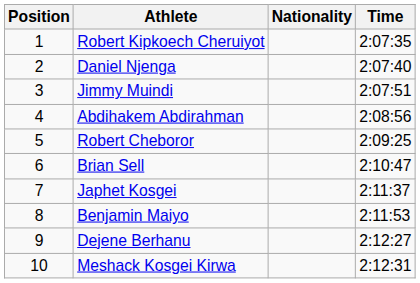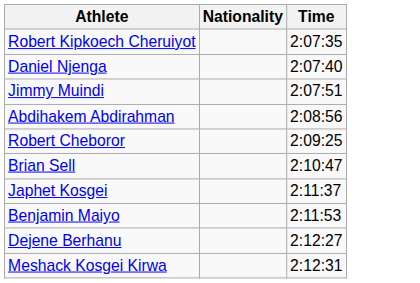 <table class="wikitable sortable">
 <tr>
-<th>Position</th>
 <th>Athlete</th>
 <th>Nationality</th>
 <th>Time</th>
 </tr>
 <tr>
-<td style="text-align:center">1</td>
 <td><a href='#'>Robert Kipkoech Cheruiyot</a></td>
 <td></td>
 <td>2:07:35</td>
 </tr>
 <tr>
-<td style="text-align:center">2</td>
 <td><a href='#'>Daniel Njenga</a></td>
 <td></td>
 <td>2:07:40</td>
 </tr>
 <tr>
-<td style="text-align:center">3</td>
 <td><a href='#'>Jimmy Muindi</a></td>
 <td></td>
 <td>2:07:51</td>
 </tr>
 <tr>
-<td style="text-align:center">4</td>
 <td><a href='#'>Abdihakem Abdirahman</a></td>
 <td></td>
 <td>2:08:56</td>
 </tr>
 <tr>
-<td style="text-align:center">5</td>
 <td><a href='#'>Robert Cheboror</a></td>
 <td></td>
 <td>2:09:25</td>
 </tr>
 <tr>
-<td style="text-align:center">6</td>
 <td><a href='#'>Brian Sell</a></td>
 <td></td>
 <td>2:10:47</td>
 </tr>
 <tr>
-<td style="text-align:center">7</td>
 <td><a href='#'>Japhet Kosgei</a></td>
 <td></td>
 <td>2:11:37</td>
 </tr>
 <tr>
-<td style="text-align:center">8</td>
 <td><a href='#'>Benjamin Maiyo</a></td>
 <td></td>
 <td>2:11:53</td>
 </tr>
 <tr>
-<td style="text-align:center">9</td>
 <td><a href='#'>Dejene Berhanu</a></td>
 <td></td>
 <td>2:12:27</td>
 </tr>
 <tr>
-<td style="text-align:center">10</td>
 <td><a href='#'>Meshack Kosgei Kirwa</a></td>
 <td></td>
 <td>2:12:31</td>
 </tr>
 </table>
